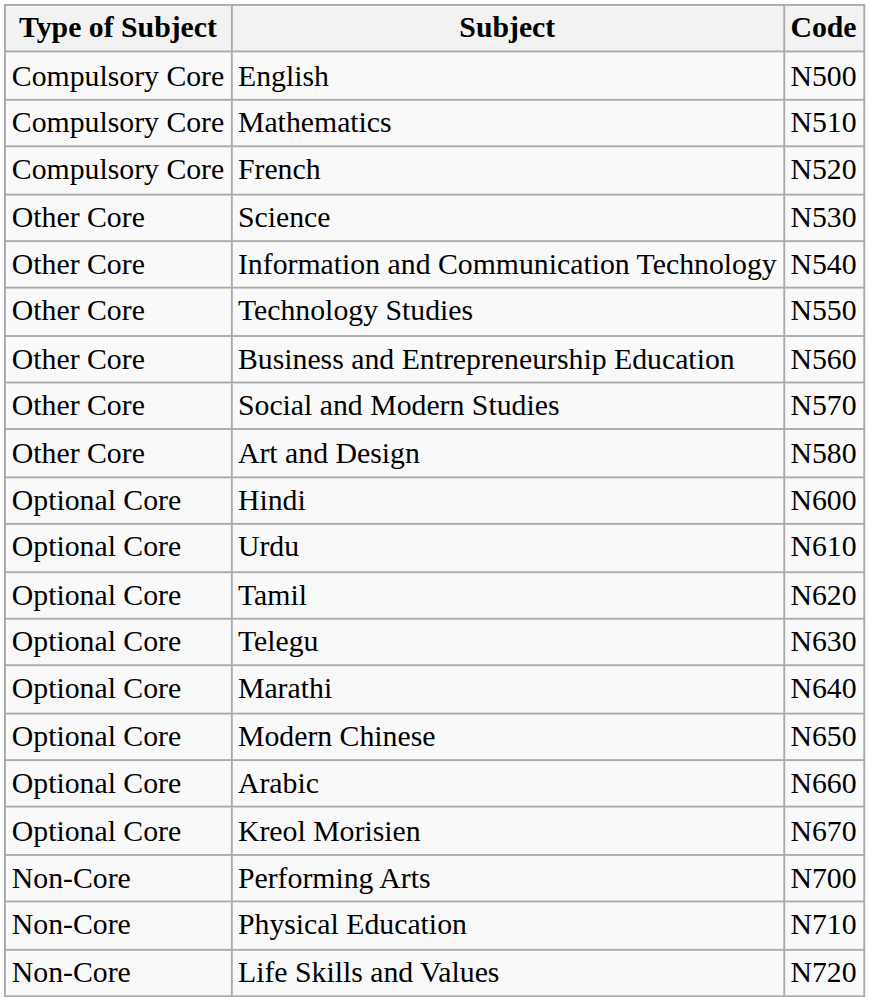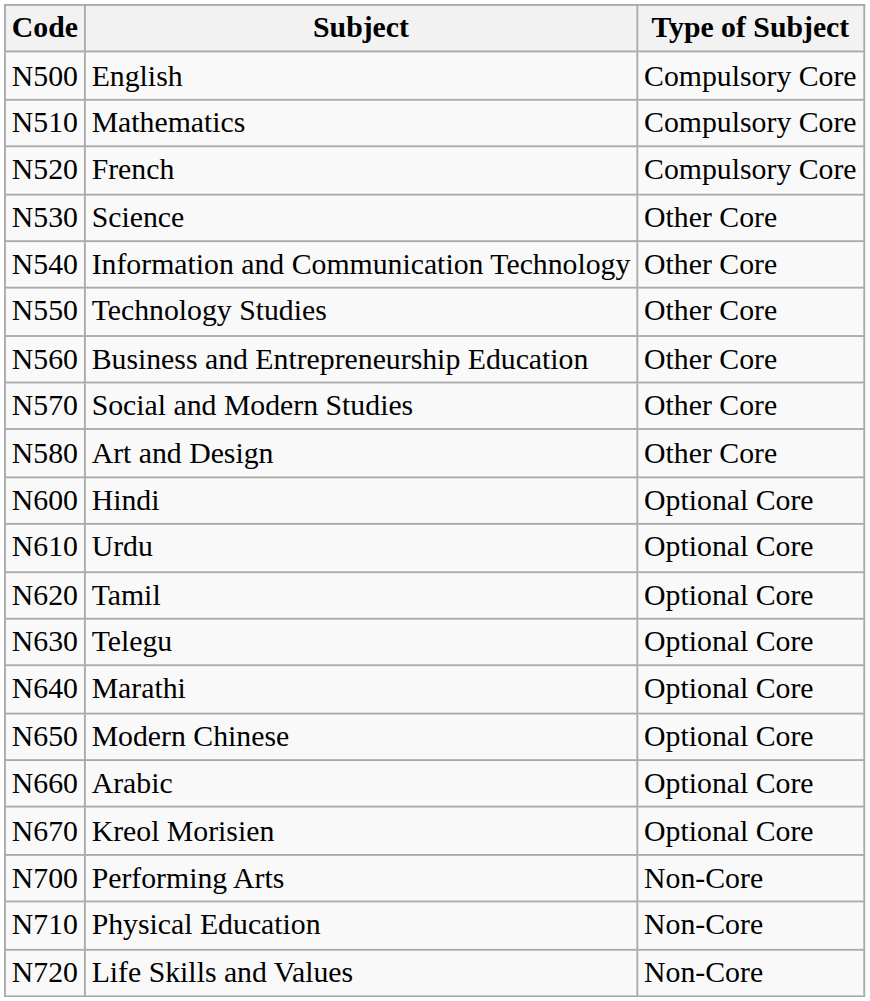 <table class="wikitable">
 <tr>
+<th>Code</th>
+<th>Subject</th>
 <th>Type of Subject</th>
-<th>Subject</th>
-<th>Code</th>
 </tr>
 <tr>
+<td>N500</td>
+<td>English</td>
 <td>Compulsory Core</td>
-<td>English</td>
-<td>N500</td>
 </tr>
 <tr>
+<td>N510</td>
+<td>Mathematics</td>
 <td>Compulsory Core</td>
-<td>Mathematics</td>
-<td>N510</td>
 </tr>
 <tr>
+<td>N520</td>
+<td>French</td>
 <td>Compulsory Core</td>
-<td>French</td>
-<td>N520</td>
 </tr>
 <tr>
+<td>N530</td>
+<td>Science</td>
 <td>Other Core</td>
-<td>Science</td>
-<td>N530</td>
 </tr>
 <tr>
+<td>N540</td>
+<td>Information and Communication Technology</td>
 <td>Other Core</td>
-<td>Information and Communication Technology</td>
-<td>N540</td>
 </tr>
 <tr>
+<td>N550</td>
+<td>Technology Studies</td>
 <td>Other Core</td>
-<td>Technology Studies</td>
-<td>N550</td>
 </tr>
 <tr>
+<td>N560</td>
+<td>Business and Entrepreneurship Education</td>
 <td>Other Core</td>
-<td>Business and Entrepreneurship Education</td>
-<td>N560</td>
 </tr>
 <tr>
+<td>N570</td>
+<td>Social and Modern Studies</td>
 <td>Other Core</td>
-<td>Social and Modern Studies</td>
-<td>N570</td>
 </tr>
 <tr>
+<td>N580</td>
+<td>Art and Design</td>
 <td>Other Core</td>
-<td>Art and Design</td>
-<td>N580</td>
 </tr>
 <tr>
+<td>N600</td>
+<td>Hindi</td>
 <td>Optional Core</td>
-<td>Hindi</td>
-<td>N600</td>
 </tr>
 <tr>
+<td>N610</td>
+<td>Urdu</td>
 <td>Optional Core</td>
-<td>Urdu</td>
-<td>N610</td>
 </tr>
 <tr>
+<td>N620</td>
+<td>Tamil</td>
 <td>Optional Core</td>
-<td>Tamil</td>
-<td>N620</td>
 </tr>
 <tr>
+<td>N630</td>
+<td>Telegu</td>
 <td>Optional Core</td>
-<td>Telegu</td>
-<td>N630</td>
 </tr>
 <tr>
+<td>N640</td>
+<td>Marathi</td>
 <td>Optional Core</td>
-<td>Marathi</td>
-<td>N640</td>
 </tr>
 <tr>
+<td>N650</td>
+<td>Modern Chinese</td>
 <td>Optional Core</td>
-<td>Modern Chinese</td>
-<td>N650</td>
 </tr>
 <tr>
+<td>N660</td>
+<td>Arabic</td>
 <td>Optional Core</td>
-<td>Arabic</td>
-<td>N660</td>
 </tr>
 <tr>
+<td>N670</td>
+<td>Kreol Morisien</td>
 <td>Optional Core</td>
-<td>Kreol Morisien</td>
-<td>N670</td>
 </tr>
 <tr>
+<td>N700</td>
+<td>Performing Arts</td>
 <td>Non-Core</td>
-<td>Performing Arts</td>
-<td>N700</td>
 </tr>
 <tr>
+<td>N710</td>
+<td>Physical Education</td>
 <td>Non-Core</td>
-<td>Physical Education</td>
-<td>N710</td>
 </tr>
 <tr>
+<td>N720</td>
+<td>Life Skills and Values</td>
 <td>Non-Core</td>
-<td>Life Skills and Values</td>
-<td>N720</td>
 </tr>
 </table>
